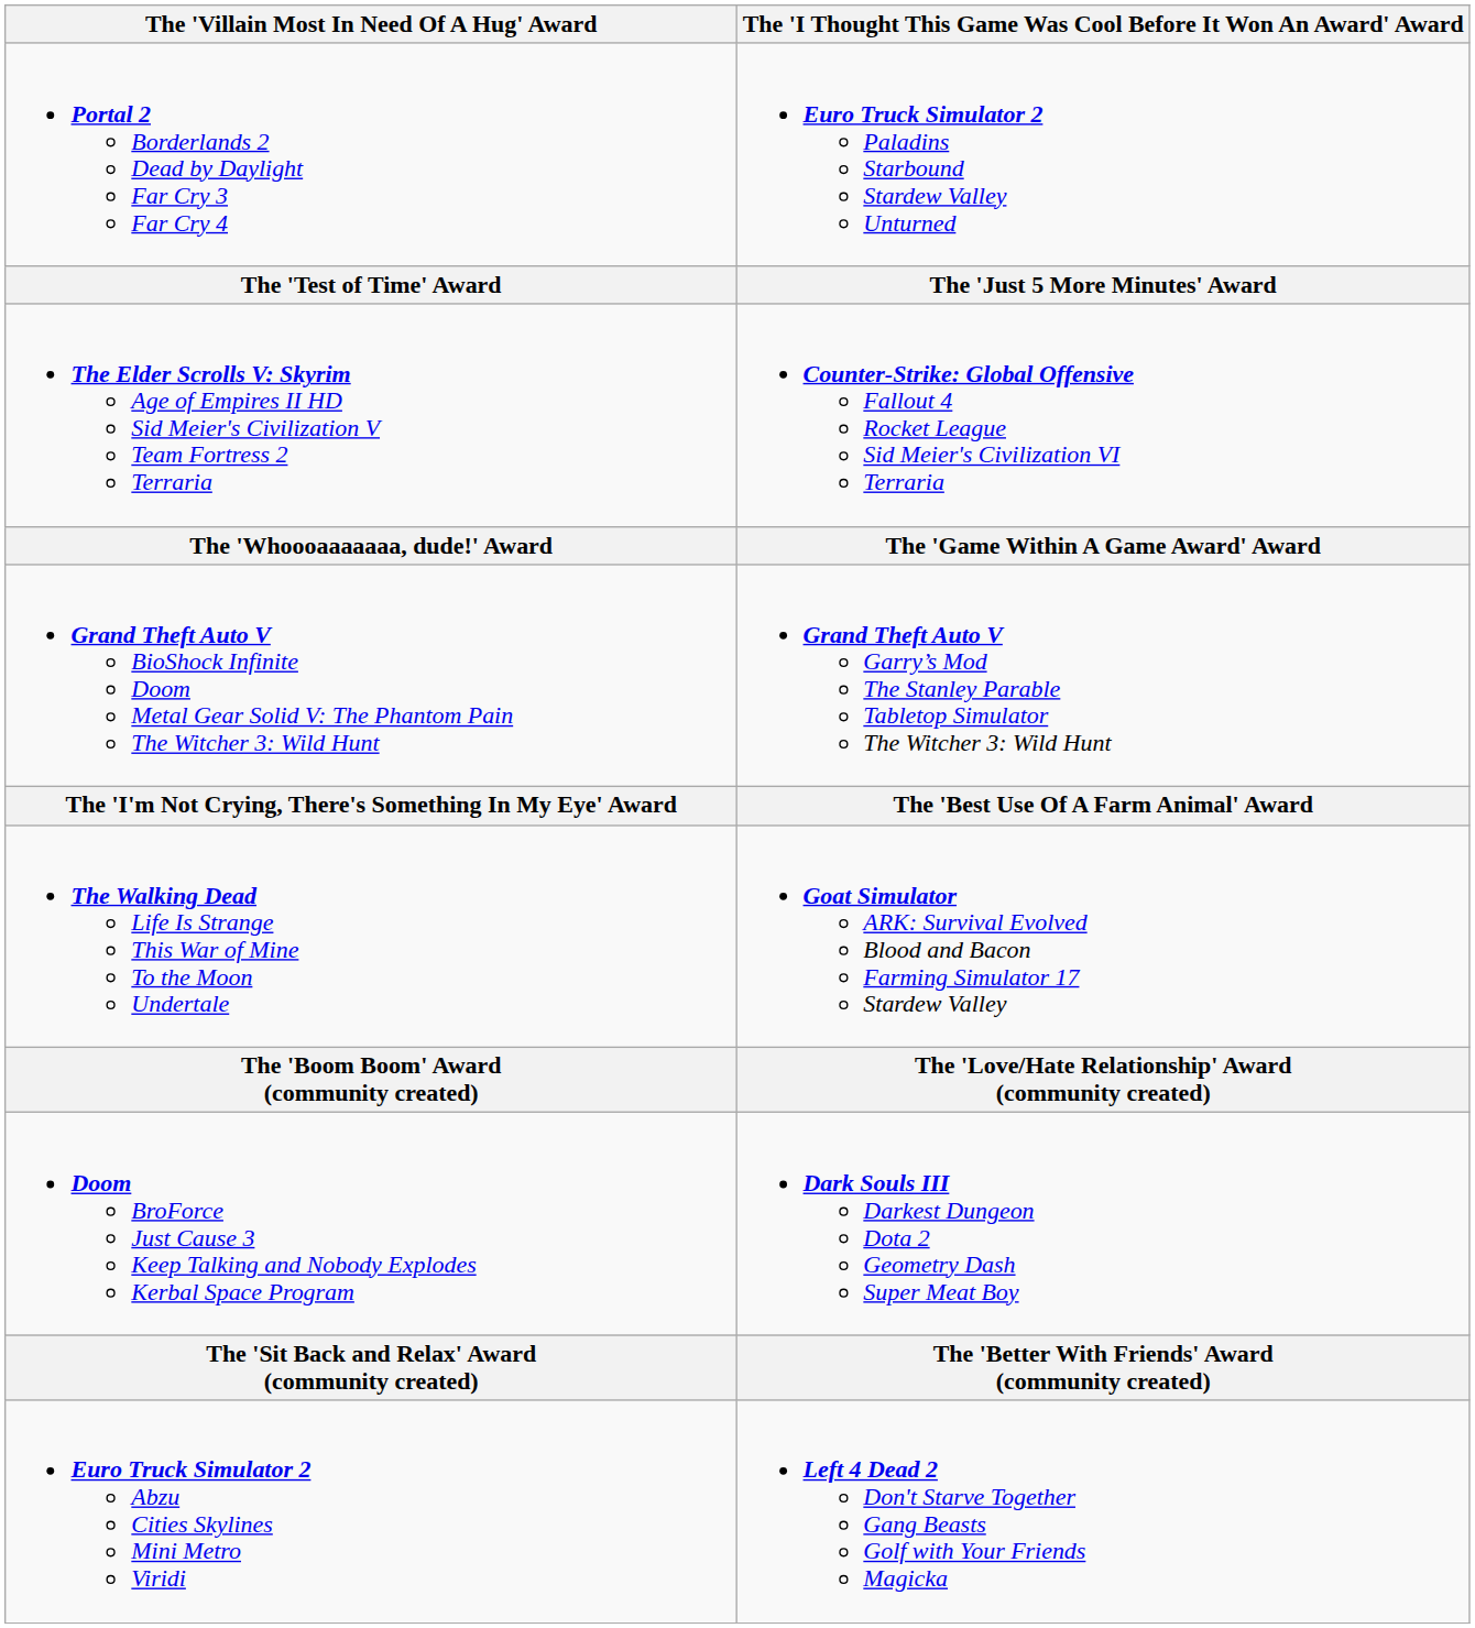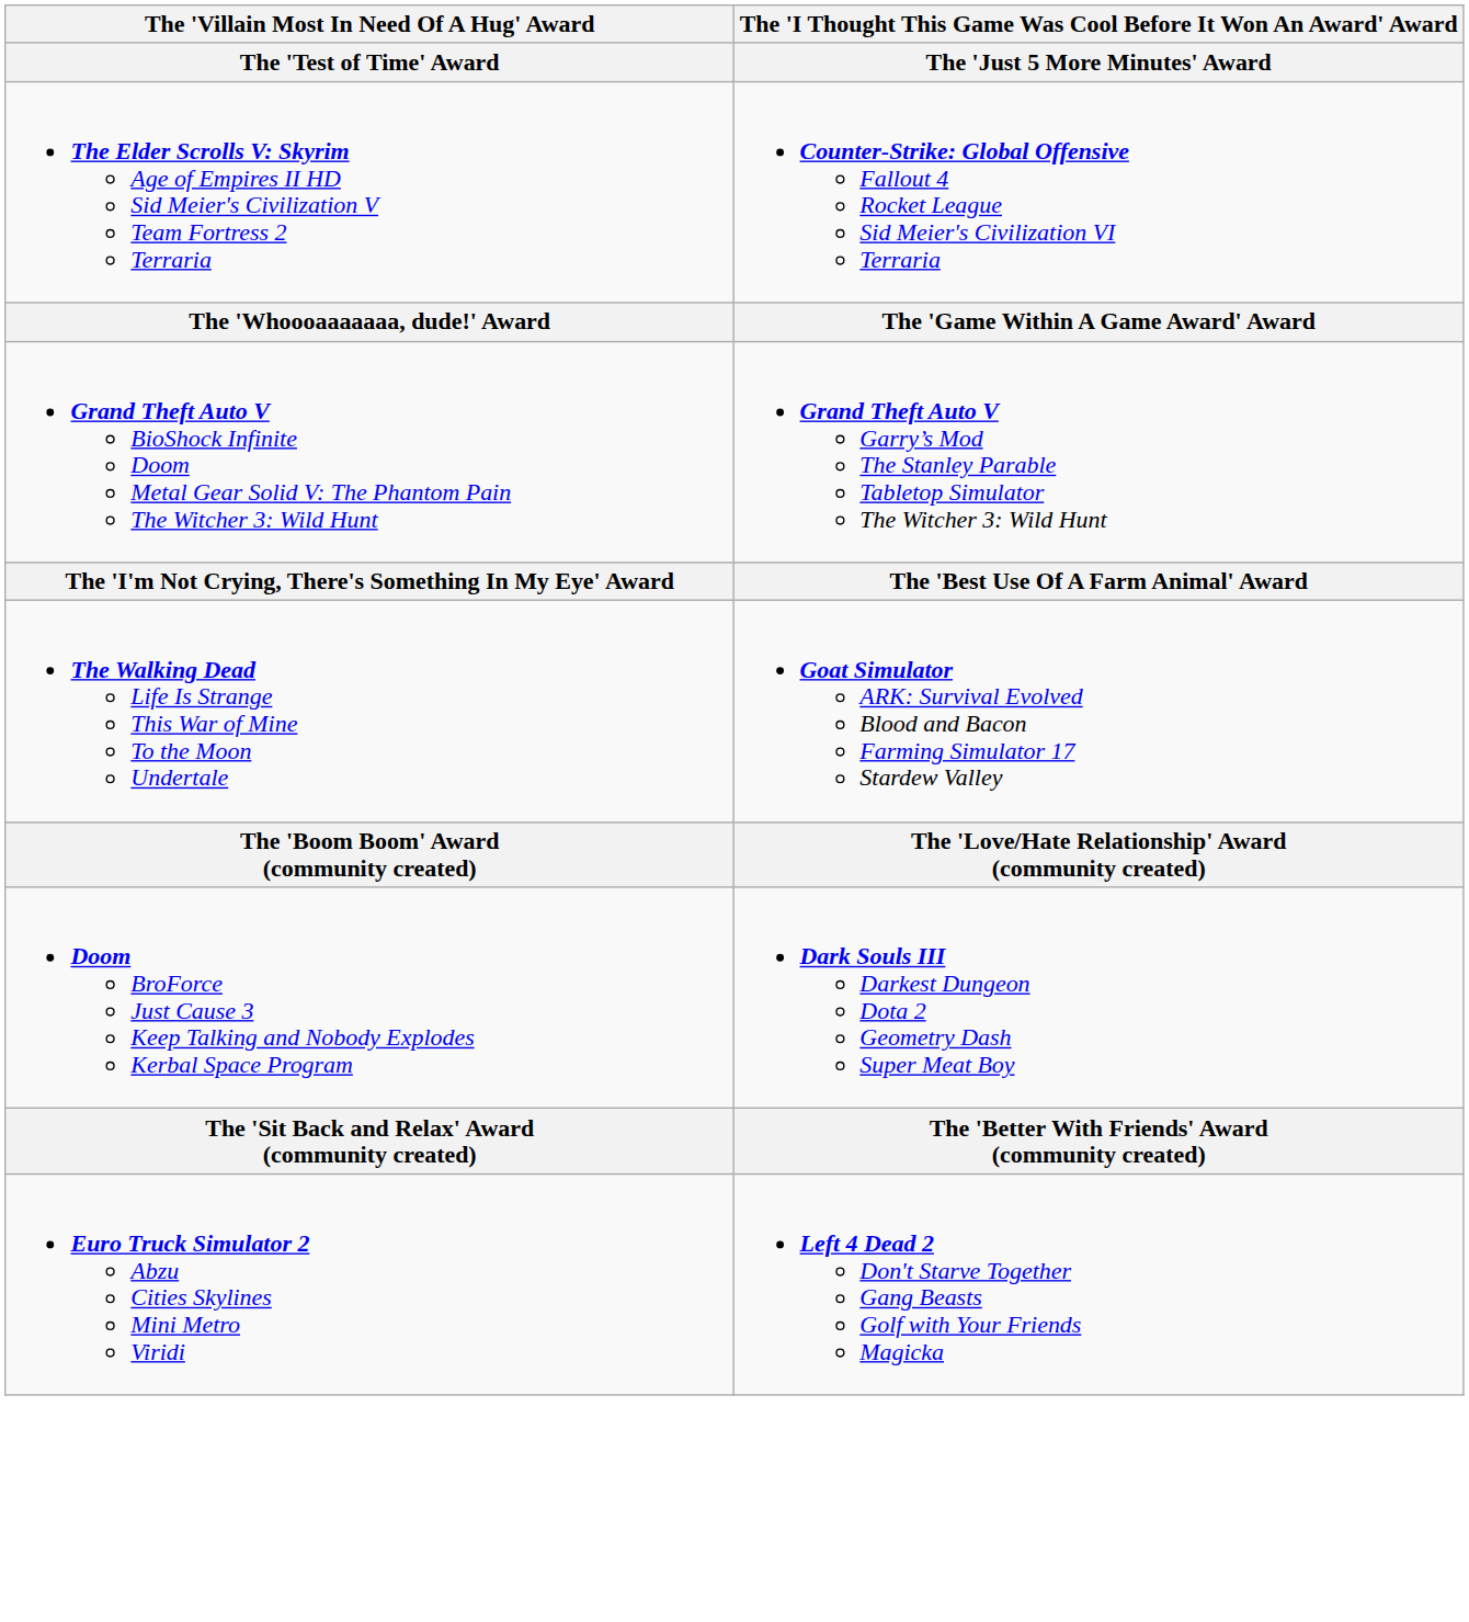 <table class=wikitable>
 <tr>
 <th style="width:50%">The 'Villain Most In Need Of A Hug' Award</th>
 <th style="width:50%">The 'I Thought This Game Was Cool Before It Won An Award' Award</th>
-</tr>
-<tr>
-<td valign="top"><br><ul><li><strong><em><a href='#'>Portal 2</a></em></strong><ul><li><em><a href='#'>Borderlands 2</a></em></li><li><em><a href='#'>Dead by Daylight</a></em></li><li><em><a href='#'>Far Cry 3</a></em></li><li><em><a href='#'>Far Cry 4</a></em></li></ul></li></ul></td>
-<td valign="top"><br><ul><li><strong><em><a href='#'>Euro Truck Simulator 2</a></em></strong><ul><li><em><a href='#'>Paladins</a></em></li><li><em><a href='#'>Starbound</a></em></li><li><em><a href='#'>Stardew Valley</a></em></li><li><em><a href='#'>Unturned</a></em></li></ul></li></ul></td>
 </tr>
 <tr>
 <th style="width:50%">The 'Test of Time' Award</th>
 <th style="width:50%">The 'Just 5 More Minutes' Award</th>
 </tr>
 <tr>
 <td valign="top"><br><ul><li><strong><em><a href='#'>The Elder Scrolls V: Skyrim</a></em></strong><ul><li><em><a href='#'>Age of Empires II HD</a></em></li><li><em><a href='#'>Sid Meier's Civilization V</a></em></li><li><em><a href='#'>Team Fortress 2</a></em></li><li><em><a href='#'>Terraria</a></em></li></ul></li></ul></td>
 <td valign="top"><br><ul><li><strong><em><a href='#'>Counter-Strike: Global Offensive</a></em></strong><ul><li><em><a href='#'>Fallout 4</a></em></li><li><em><a href='#'>Rocket League</a></em></li><li><em><a href='#'>Sid Meier's Civilization VI</a></em></li><li><em><a href='#'>Terraria</a></em></li></ul></li></ul></td>
 </tr>
 <tr>
 <th style="width:50%">The 'Whoooaaaaaaa, dude!' Award</th>
 <th style="width:50%">The 'Game Within A Game Award' Award</th>
 </tr>
 <tr>
 <td valign="top"><br><ul><li><strong><em><a href='#'>Grand Theft Auto V</a></em></strong><ul><li><em><a href='#'>BioShock Infinite</a></em></li><li><em><a href='#'>Doom</a></em></li><li><em><a href='#'>Metal Gear Solid V: The Phantom Pain</a></em></li><li><em><a href='#'>The Witcher 3: Wild Hunt</a></em></li></ul></li></ul></td>
 <td valign="top"><br><ul><li><strong><em><a href='#'>Grand Theft Auto V</a></em></strong><ul><li><em><a href='#'>Garry’s Mod</a></em></li><li><em><a href='#'>The Stanley Parable</a></em></li><li><em><a href='#'>Tabletop Simulator</a></em></li><li><em>The Witcher 3: Wild Hunt</em></li></ul></li></ul></td>
 </tr>
 <tr>
 <th style="width:50%">The 'I'm Not Crying, There's Something In My Eye' Award</th>
 <th style="width:50%">The 'Best Use Of A Farm Animal' Award</th>
 </tr>
 <tr>
 <td valign="top"><br><ul><li><strong><em><a href='#'>The Walking Dead</a></em></strong><ul><li><em><a href='#'>Life Is Strange</a></em></li><li><em><a href='#'>This War of Mine</a></em></li><li><em><a href='#'>To the Moon</a></em></li><li><em><a href='#'>Undertale</a></em></li></ul></li></ul></td>
 <td valign="top"><br><ul><li><strong><em><a href='#'>Goat Simulator</a></em></strong><ul><li><em><a href='#'>ARK: Survival Evolved</a></em></li><li><em>Blood and Bacon</em></li><li><em><a href='#'>Farming Simulator 17</a></em></li><li><em>Stardew Valley</em></li></ul></li></ul></td>
 </tr>
 <tr>
 <th style="width:50%">The 'Boom Boom' Award<br>(community created)</th>
 <th style="width:50%">The 'Love/Hate Relationship' Award<br>(community created)</th>
 </tr>
 <tr>
 <td valign="top"><br><ul><li><strong><em><a href='#'>Doom</a></em></strong><ul><li><em><a href='#'>BroForce</a></em></li><li><em><a href='#'>Just Cause 3</a></em></li><li><em><a href='#'>Keep Talking and Nobody Explodes</a></em></li><li><em><a href='#'>Kerbal Space Program</a></em></li></ul></li></ul></td>
 <td valign="top"><br><ul><li><strong><em><a href='#'>Dark Souls III</a></em></strong><ul><li><em><a href='#'>Darkest Dungeon</a></em></li><li><em><a href='#'>Dota 2</a></em></li><li><em><a href='#'>Geometry Dash</a></em></li><li><em><a href='#'>Super Meat Boy</a></em></li></ul></li></ul></td>
 </tr>
 <tr>
 <th style="width:50%">The 'Sit Back and Relax' Award<br>(community created)</th>
 <th style="width:50%">The 'Better With Friends' Award<br>(community created)</th>
 </tr>
 <tr>
 <td valign="top"><br><ul><li><strong><em><a href='#'>Euro Truck Simulator 2</a></em></strong><ul><li><em><a href='#'>Abzu</a></em></li><li><em><a href='#'>Cities Skylines</a></em></li><li><em><a href='#'>Mini Metro</a></em></li><li><em><a href='#'>Viridi</a></em></li></ul></li></ul></td>
 <td valign="top"><br><ul><li><strong><em><a href='#'>Left 4 Dead 2</a></em></strong><ul><li><em><a href='#'>Don't Starve Together</a></em></li><li><em><a href='#'>Gang Beasts</a></em></li><li><em><a href='#'>Golf with Your Friends</a></em></li><li><em><a href='#'>Magicka</a></em></li></ul></li></ul></td>
 </tr>
 </table>
